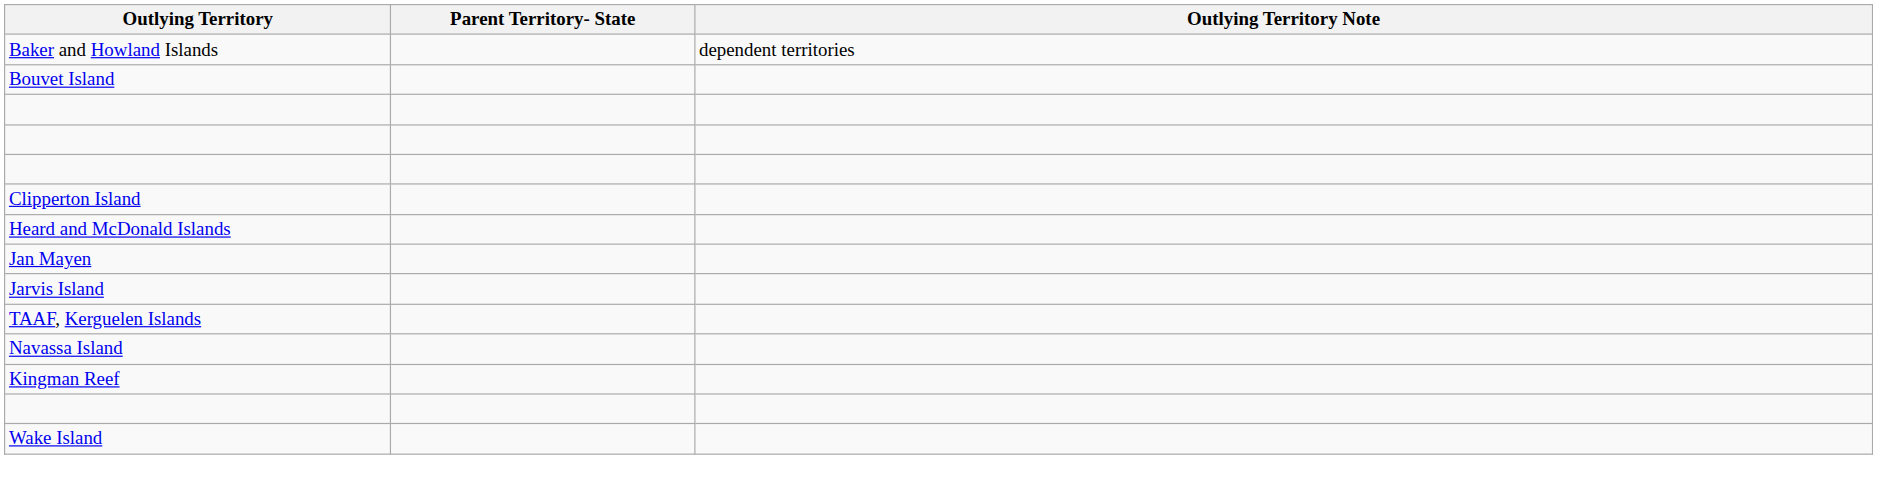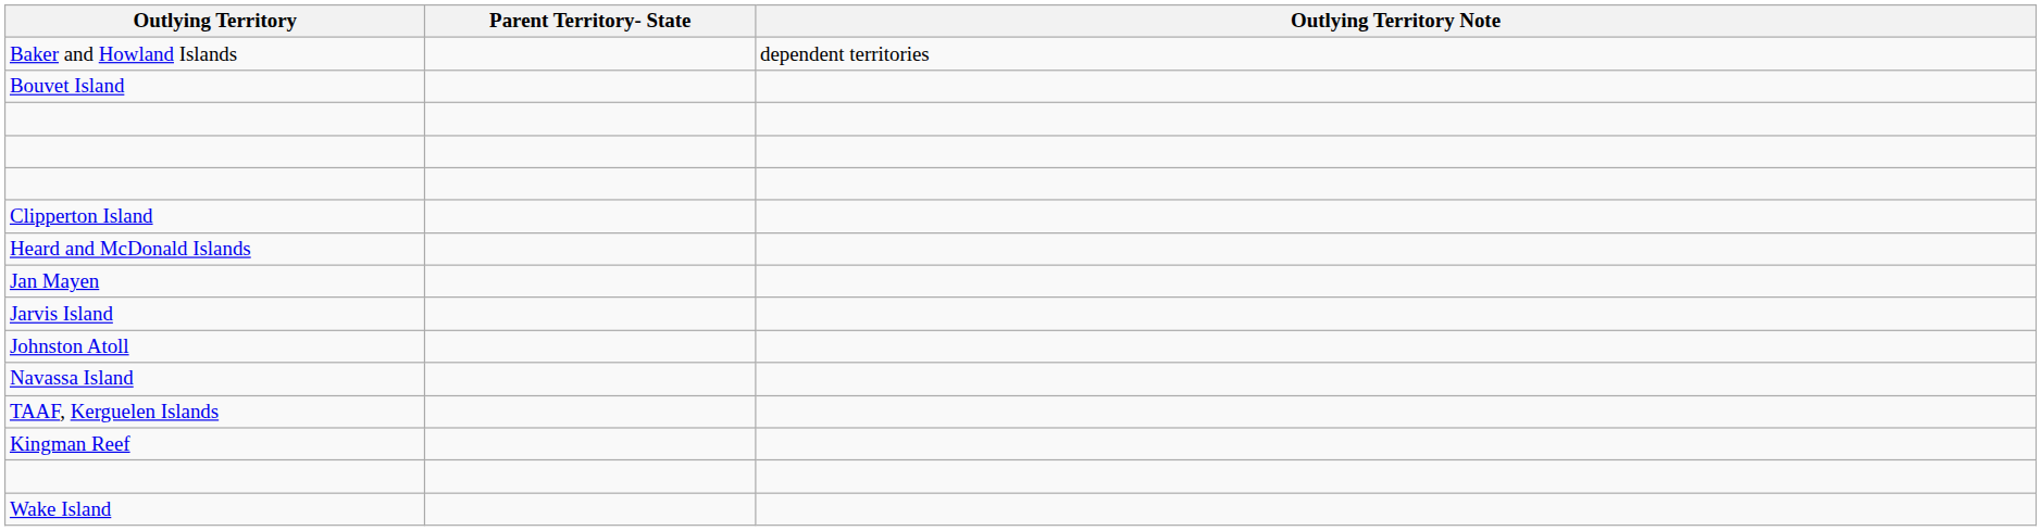 <table width="100%" class="wikitable sortable">
 <tr>
 <th width="320px">Outlying Territory</th>
 <th width="250px">Parent Territory- State</th>
 <th>Outlying Territory Note</th>
 </tr>
 <tr>
 <td> <a href='#'>Baker</a> and <a href='#'>Howland</a> Islands <br></td>
 <td></td>
 <td>dependent territories</td>
 </tr>
 <tr>
 <td> <a href='#'>Bouvet Island</a><br></td>
 <td></td>
 <td></td>
 </tr>
 <tr>
 <td><br></td>
 <td></td>
 <td></td>
 </tr>
 <tr>
 <td> <br></td>
 <td></td>
 <td></td>
 </tr>
 <tr>
 <td> <br></td>
 <td></td>
 <td></td>
 </tr>
 <tr>
 <td> <a href='#'>Clipperton Island</a><br></td>
 <td></td>
 <td></td>
 </tr>
 <tr>
 <td> <a href='#'>Heard and McDonald Islands</a><br></td>
 <td></td>
 <td></td>
 </tr>
 <tr>
 <td> <a href='#'>Jan Mayen</a><br></td>
 <td></td>
 <td></td>
 </tr>
 <tr>
 <td> <a href='#'>Jarvis Island</a> <br></td>
 <td></td>
 <td></td>
 </tr>
 <tr>
-<td> <a href='#'>TAAF</a>, <a href='#'>Kerguelen Islands</a><br></td>
+<td> <a href='#'>Johnston Atoll</a> <br></td>
 <td></td>
 <td></td>
 </tr>
 <tr>
 <td> <a href='#'>Navassa Island</a> <br></td>
+<td></td>
+<td></td>
+</tr>
+<tr>
+<td> <a href='#'>TAAF</a>, <a href='#'>Kerguelen Islands</a><br></td>
 <td></td>
 <td></td>
 </tr>
 <tr>
 <td> <a href='#'>Kingman Reef</a><br></td>
 <td></td>
 <td></td>
 </tr>
 <tr>
 <td><br></td>
 <td></td>
 <td></td>
 </tr>
 <tr>
 <td> <a href='#'>Wake Island</a><br></td>
 <td></td>
 <td></td>
 </tr>
 </table>
